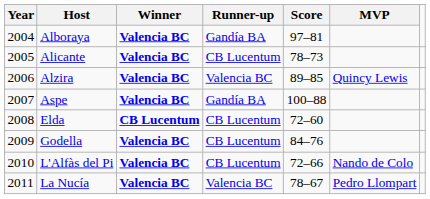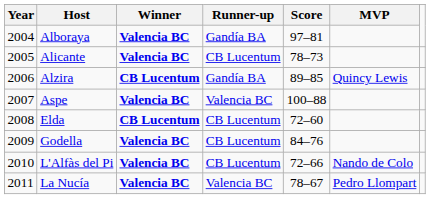 <table class="wikitable">
 <tr>
 <th>Year</th>
 <th>Host</th>
 <th>Winner</th>
 <th>Runner-up</th>
 <th>Score</th>
 <th>MVP</th>
 </tr>
 <tr>
 <td>2004</td>
 <td><a href='#'>Alboraya</a></td>
 <td><strong><a href='#'>Valencia BC</a></strong></td>
 <td><a href='#'>Gandía BA</a></td>
 <td style="text-align:center;">97–81</td>
 <td></td>
 </tr>
 <tr>
 <td>2005</td>
 <td><a href='#'>Alicante</a></td>
 <td><strong><a href='#'>Valencia BC</a></strong></td>
 <td><a href='#'>CB Lucentum</a></td>
 <td style="text-align:center;">78–73</td>
 <td></td>
 <td></td>
 </tr>
 <tr>
 <td>2006</td>
 <td><a href='#'>Alzira</a></td>
-<td><strong><a href='#'>Valencia BC</a></strong></td>
-<td><a href='#'>Valencia BC</a></td>
+<td><strong><a href='#'>CB Lucentum</a></strong></td>
+<td><a href='#'>Gandía BA</a></td>
 <td style="text-align:center;">89–85</td>
 <td> <a href='#'>Quincy Lewis</a></td>
 <td></td>
 </tr>
 <tr>
 <td>2007</td>
 <td><a href='#'>Aspe</a></td>
 <td><strong><a href='#'>Valencia BC</a></strong></td>
-<td><a href='#'>Gandía BA</a></td>
+<td><a href='#'>Valencia BC</a></td>
 <td style="text-align:center;">100–88</td>
 <td></td>
 <td></td>
 </tr>
 <tr>
 <td>2008</td>
 <td><a href='#'>Elda</a></td>
 <td><strong><a href='#'>CB Lucentum</a></strong></td>
 <td><a href='#'>CB Lucentum</a></td>
 <td style="text-align:center;">72–60</td>
 <td></td>
 <td></td>
 </tr>
 <tr>
 <td>2009</td>
 <td><a href='#'>Godella</a></td>
 <td><strong><a href='#'>Valencia BC</a></strong></td>
 <td><a href='#'>CB Lucentum</a></td>
 <td style="text-align:center;">84–76</td>
 <td></td>
 <td></td>
 </tr>
 <tr>
 <td>2010</td>
 <td><a href='#'>L'Alfàs del Pi</a></td>
 <td><strong><a href='#'>Valencia BC</a></strong></td>
 <td><a href='#'>CB Lucentum</a></td>
 <td style="text-align:center;">72–66</td>
 <td> <a href='#'>Nando de Colo</a></td>
 <td></td>
 </tr>
 <tr>
 <td>2011</td>
 <td><a href='#'>La Nucía</a></td>
 <td><strong><a href='#'>Valencia BC</a></strong></td>
 <td><a href='#'>Valencia BC</a></td>
 <td style="text-align:center;">78–67</td>
 <td> <a href='#'>Pedro Llompart</a></td>
 <td></td>
 </tr>
 </table>
